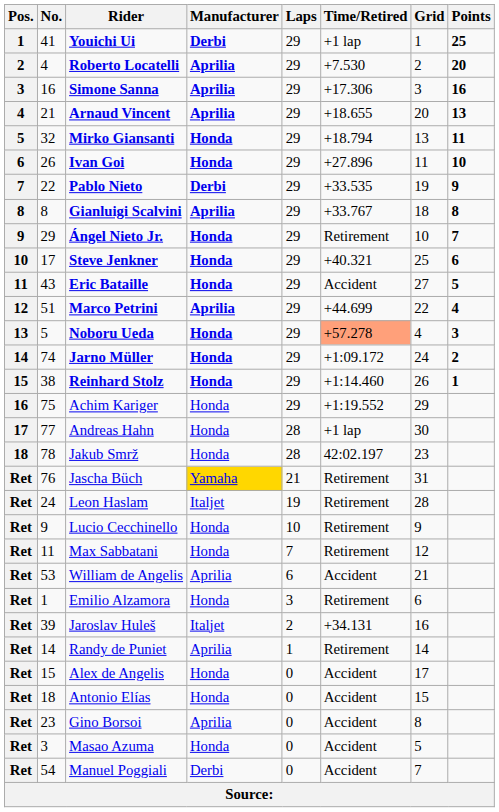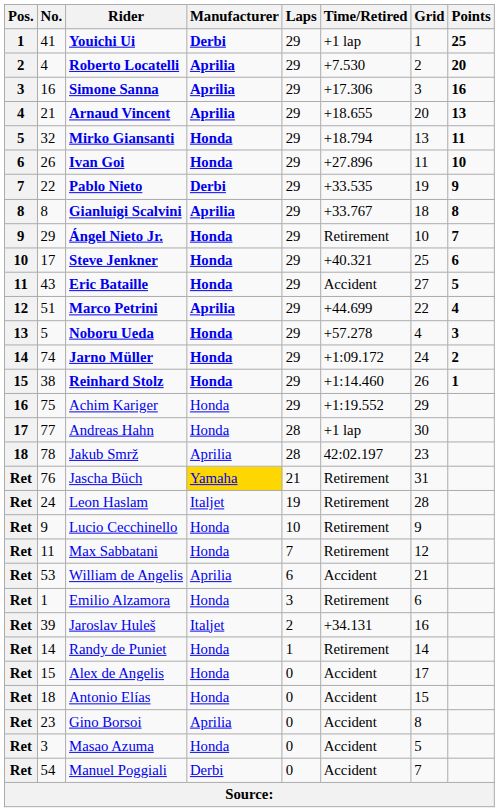 <table class="wikitable" style="font-size: 95%;">
 <tr>
 <th>Pos.</th>
 <th>No.</th>
 <th>Rider</th>
 <th>Manufacturer</th>
 <th>Laps</th>
 <th>Time/Retired</th>
 <th>Grid</th>
 <th>Points</th>
 </tr>
 <tr>
 <th>1</th>
 <td>41</td>
 <td> <strong><a href='#'>Youichi Ui</a></strong></td>
 <td><strong><a href='#'>Derbi</a></strong></td>
 <td>29</td>
 <td>+1 lap</td>
 <td>1</td>
 <td><strong>25</strong></td>
 </tr>
 <tr>
 <th>2</th>
 <td>4</td>
 <td> <strong><a href='#'>Roberto Locatelli</a></strong></td>
 <td><strong><a href='#'>Aprilia</a></strong></td>
 <td>29</td>
 <td>+7.530</td>
 <td>2</td>
 <td><strong>20</strong></td>
 </tr>
 <tr>
 <th>3</th>
 <td>16</td>
 <td> <strong><a href='#'>Simone Sanna</a></strong></td>
 <td><strong><a href='#'>Aprilia</a></strong></td>
 <td>29</td>
 <td>+17.306</td>
 <td>3</td>
 <td><strong>16</strong></td>
 </tr>
 <tr>
 <th>4</th>
 <td>21</td>
 <td> <strong><a href='#'>Arnaud Vincent</a></strong></td>
 <td><strong><a href='#'>Aprilia</a></strong></td>
 <td>29</td>
 <td>+18.655</td>
 <td>20</td>
 <td><strong>13</strong></td>
 </tr>
 <tr>
 <th>5</th>
 <td>32</td>
 <td> <strong><a href='#'>Mirko Giansanti</a></strong></td>
 <td><strong><a href='#'>Honda</a></strong></td>
 <td>29</td>
 <td>+18.794</td>
 <td>13</td>
 <td><strong>11</strong></td>
 </tr>
 <tr>
 <th>6</th>
 <td>26</td>
 <td> <strong><a href='#'>Ivan Goi</a></strong></td>
 <td><strong><a href='#'>Honda</a></strong></td>
 <td>29</td>
 <td>+27.896</td>
 <td>11</td>
 <td><strong>10</strong></td>
 </tr>
 <tr>
 <th>7</th>
 <td>22</td>
 <td> <strong><a href='#'>Pablo Nieto</a></strong></td>
 <td><strong><a href='#'>Derbi</a></strong></td>
 <td>29</td>
 <td>+33.535</td>
 <td>19</td>
 <td><strong>9</strong></td>
 </tr>
 <tr>
 <th>8</th>
 <td>8</td>
 <td> <strong><a href='#'>Gianluigi Scalvini</a></strong></td>
 <td><strong><a href='#'>Aprilia</a></strong></td>
 <td>29</td>
 <td>+33.767</td>
 <td>18</td>
 <td><strong>8</strong></td>
 </tr>
 <tr>
 <th>9</th>
 <td>29</td>
 <td> <strong><a href='#'>Ángel Nieto Jr.</a></strong></td>
 <td><strong><a href='#'>Honda</a></strong></td>
 <td>29</td>
 <td>Retirement</td>
 <td>10</td>
 <td><strong>7</strong></td>
 </tr>
 <tr>
 <th>10</th>
 <td>17</td>
 <td> <strong><a href='#'>Steve Jenkner</a></strong></td>
 <td><strong><a href='#'>Honda</a></strong></td>
 <td>29</td>
 <td>+40.321</td>
 <td>25</td>
 <td><strong>6</strong></td>
 </tr>
 <tr>
 <th>11</th>
 <td>43</td>
 <td> <strong><a href='#'>Eric Bataille</a></strong></td>
 <td><strong><a href='#'>Honda</a></strong></td>
 <td>29</td>
 <td>Accident</td>
 <td>27</td>
 <td><strong>5</strong></td>
 </tr>
 <tr>
 <th>12</th>
 <td>51</td>
 <td> <strong><a href='#'>Marco Petrini</a></strong></td>
 <td><strong><a href='#'>Aprilia</a></strong></td>
 <td>29</td>
 <td>+44.699</td>
 <td>22</td>
 <td><strong>4</strong></td>
 </tr>
 <tr>
 <th>13</th>
 <td>5</td>
 <td> <strong><a href='#'>Noboru Ueda</a></strong></td>
 <td><strong><a href='#'>Honda</a></strong></td>
 <td>29</td>
-<td style="background: lightsalmon;">+57.278</td>
+<td>+57.278</td>
 <td>4</td>
 <td><strong>3</strong></td>
 </tr>
 <tr>
 <th>14</th>
 <td>74</td>
 <td> <strong><a href='#'>Jarno Müller</a></strong></td>
 <td><strong><a href='#'>Honda</a></strong></td>
 <td>29</td>
 <td>+1:09.172</td>
 <td>24</td>
 <td><strong>2</strong></td>
 </tr>
 <tr>
 <th>15</th>
 <td>38</td>
 <td> <strong><a href='#'>Reinhard Stolz</a></strong></td>
 <td><strong><a href='#'>Honda</a></strong></td>
 <td>29</td>
 <td>+1:14.460</td>
 <td>26</td>
 <td><strong>1</strong></td>
 </tr>
 <tr>
 <th>16</th>
 <td>75</td>
 <td> <a href='#'>Achim Kariger</a></td>
 <td><a href='#'>Honda</a></td>
 <td>29</td>
 <td>+1:19.552</td>
 <td>29</td>
 <td></td>
 </tr>
 <tr>
 <th>17</th>
 <td>77</td>
 <td> <a href='#'>Andreas Hahn</a></td>
 <td><a href='#'>Honda</a></td>
 <td>28</td>
 <td>+1 lap</td>
 <td>30</td>
 <td></td>
 </tr>
 <tr>
 <th>18</th>
 <td>78</td>
 <td> <a href='#'>Jakub Smrž</a></td>
-<td><a href='#'>Honda</a></td>
+<td><a href='#'>Aprilia</a></td>
 <td>28</td>
 <td>42:02.197</td>
 <td>23</td>
 <td></td>
 </tr>
 <tr>
 <th>Ret</th>
 <td>76</td>
 <td> <a href='#'>Jascha Büch</a></td>
 <td style="background: gold;"><a href='#'>Yamaha</a></td>
 <td>21</td>
 <td>Retirement</td>
 <td>31</td>
 <td></td>
 </tr>
 <tr>
 <th>Ret</th>
 <td>24</td>
 <td> <a href='#'>Leon Haslam</a></td>
 <td><a href='#'>Italjet</a></td>
 <td>19</td>
 <td>Retirement</td>
 <td>28</td>
 <td></td>
 </tr>
 <tr>
 <th>Ret</th>
 <td>9</td>
 <td> <a href='#'>Lucio Cecchinello</a></td>
 <td><a href='#'>Honda</a></td>
 <td>10</td>
 <td>Retirement</td>
 <td>9</td>
 <td></td>
 </tr>
 <tr>
 <th>Ret</th>
 <td>11</td>
 <td> <a href='#'>Max Sabbatani</a></td>
 <td><a href='#'>Honda</a></td>
 <td>7</td>
 <td>Retirement</td>
 <td>12</td>
 <td></td>
 </tr>
 <tr>
 <th>Ret</th>
 <td>53</td>
 <td> <a href='#'>William de Angelis</a></td>
 <td><a href='#'>Aprilia</a></td>
 <td>6</td>
 <td>Accident</td>
 <td>21</td>
 <td></td>
 </tr>
 <tr>
 <th>Ret</th>
 <td>1</td>
 <td> <a href='#'>Emilio Alzamora</a></td>
 <td><a href='#'>Honda</a></td>
 <td>3</td>
 <td>Retirement</td>
 <td>6</td>
 <td></td>
 </tr>
 <tr>
 <th>Ret</th>
 <td>39</td>
 <td> <a href='#'>Jaroslav Huleš</a></td>
 <td><a href='#'>Italjet</a></td>
 <td>2</td>
 <td>+34.131</td>
 <td>16</td>
 <td></td>
 </tr>
 <tr>
 <th>Ret</th>
 <td>14</td>
 <td> <a href='#'>Randy de Puniet</a></td>
-<td><a href='#'>Aprilia</a></td>
+<td><a href='#'>Honda</a></td>
 <td>1</td>
 <td>Retirement</td>
 <td>14</td>
 <td></td>
 </tr>
 <tr>
 <th>Ret</th>
 <td>15</td>
 <td> <a href='#'>Alex de Angelis</a></td>
 <td><a href='#'>Honda</a></td>
 <td>0</td>
 <td>Accident</td>
 <td>17</td>
 <td></td>
 </tr>
 <tr>
 <th>Ret</th>
 <td>18</td>
 <td> <a href='#'>Antonio Elías</a></td>
 <td><a href='#'>Honda</a></td>
 <td>0</td>
 <td>Accident</td>
 <td>15</td>
 <td></td>
 </tr>
 <tr>
 <th>Ret</th>
 <td>23</td>
 <td> <a href='#'>Gino Borsoi</a></td>
 <td><a href='#'>Aprilia</a></td>
 <td>0</td>
 <td>Accident</td>
 <td>8</td>
 <td></td>
 </tr>
 <tr>
 <th>Ret</th>
 <td>3</td>
 <td> <a href='#'>Masao Azuma</a></td>
 <td><a href='#'>Honda</a></td>
 <td>0</td>
 <td>Accident</td>
 <td>5</td>
 <td></td>
 </tr>
 <tr>
 <th>Ret</th>
 <td>54</td>
 <td> <a href='#'>Manuel Poggiali</a></td>
 <td><a href='#'>Derbi</a></td>
 <td>0</td>
 <td>Accident</td>
 <td>7</td>
 <td></td>
 </tr>
 <tr>
 <th colspan=8>Source: </th>
 </tr>
 </table>
